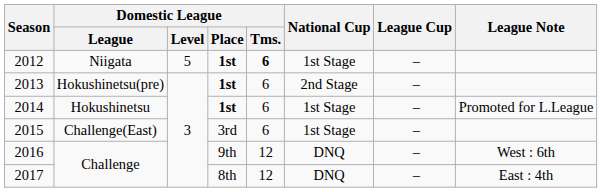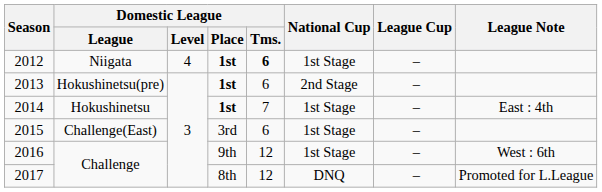 <table class="wikitable" style="text-align:center;">
 <tr style="background:#f0f6fa;">
 <th rowspan="2">Season</th>
 <th colspan="4">Domestic League</th>
 <th rowspan="2">National Cup</th>
 <th rowspan="2">League Cup</th>
 <th rowspan="2">League Note</th>
 </tr>
 <tr>
 <th>League</th>
 <th>Level</th>
 <th>Place</th>
 <th>Tms.</th>
 </tr>
 <tr>
 <td>2012</td>
 <td>Niigata</td>
-<td>5</td>
+<td>4</td>
 <td><strong>1st</strong></td>
 <td><strong>6</strong></td>
 <td>1st Stage</td>
 <td> –</td>
 <td></td>
 </tr>
 <tr>
 <td>2013</td>
 <td>Hokushinetsu(pre)</td>
 <td rowspan="5">3</td>
 <td><strong>1st</strong></td>
 <td>6</td>
 <td>2nd Stage</td>
 <td> –</td>
 <td></td>
 </tr>
 <tr>
 <td>2014</td>
 <td>Hokushinetsu</td>
 <td><strong>1st</strong></td>
-<td>6</td>
+<td>7</td>
 <td>1st Stage</td>
 <td> –</td>
-<td>Promoted for L.League</td>
+<td>East : 4th</td>
 </tr>
 <tr>
 <td>2015</td>
 <td>Challenge(East)</td>
 <td>3rd</td>
 <td>6</td>
 <td>1st Stage</td>
 <td> –</td>
 <td></td>
 </tr>
 <tr>
 <td>2016</td>
 <td rowspan="2">Challenge</td>
 <td>9th</td>
 <td>12</td>
-<td>DNQ</td>
+<td>1st Stage</td>
 <td> –</td>
 <td>West : 6th</td>
 </tr>
 <tr>
 <td>2017</td>
 <td>8th</td>
 <td>12</td>
 <td>DNQ</td>
 <td> –</td>
-<td>East : 4th</td>
+<td>Promoted for L.League</td>
 </tr>
 </table>
